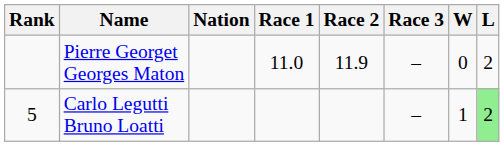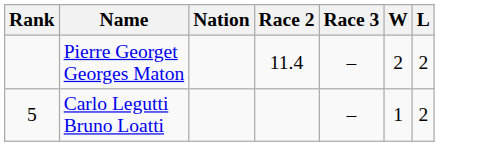 <table class="wikitable sortable" style="text-align:center">
 <tr>
 <th>Rank</th>
 <th>Name</th>
 <th>Nation</th>
-<th>Race 1</th>
 <th>Race 2</th>
 <th>Race 3</th>
 <th>W</th>
 <th>L</th>
 </tr>
 <tr>
 <td></td>
 <td align=left><a href='#'>Pierre Georget</a><br><a href='#'>Georges Maton</a></td>
 <td align=left></td>
-<td>11.0</td>
-<td>11.9</td>
+<td>11.4</td>
 <td>–</td>
-<td>0</td>
+<td>2</td>
 <td>2</td>
 </tr>
 <tr>
 <td>5</td>
 <td align=left><a href='#'>Carlo Legutti</a><br><a href='#'>Bruno Loatti</a></td>
 <td align=left></td>
 <td></td>
-<td></td>
 <td>–</td>
 <td>1</td>
-<td style="background: lightgreen;">2</td>
+<td>2</td>
 </tr>
 </table>
